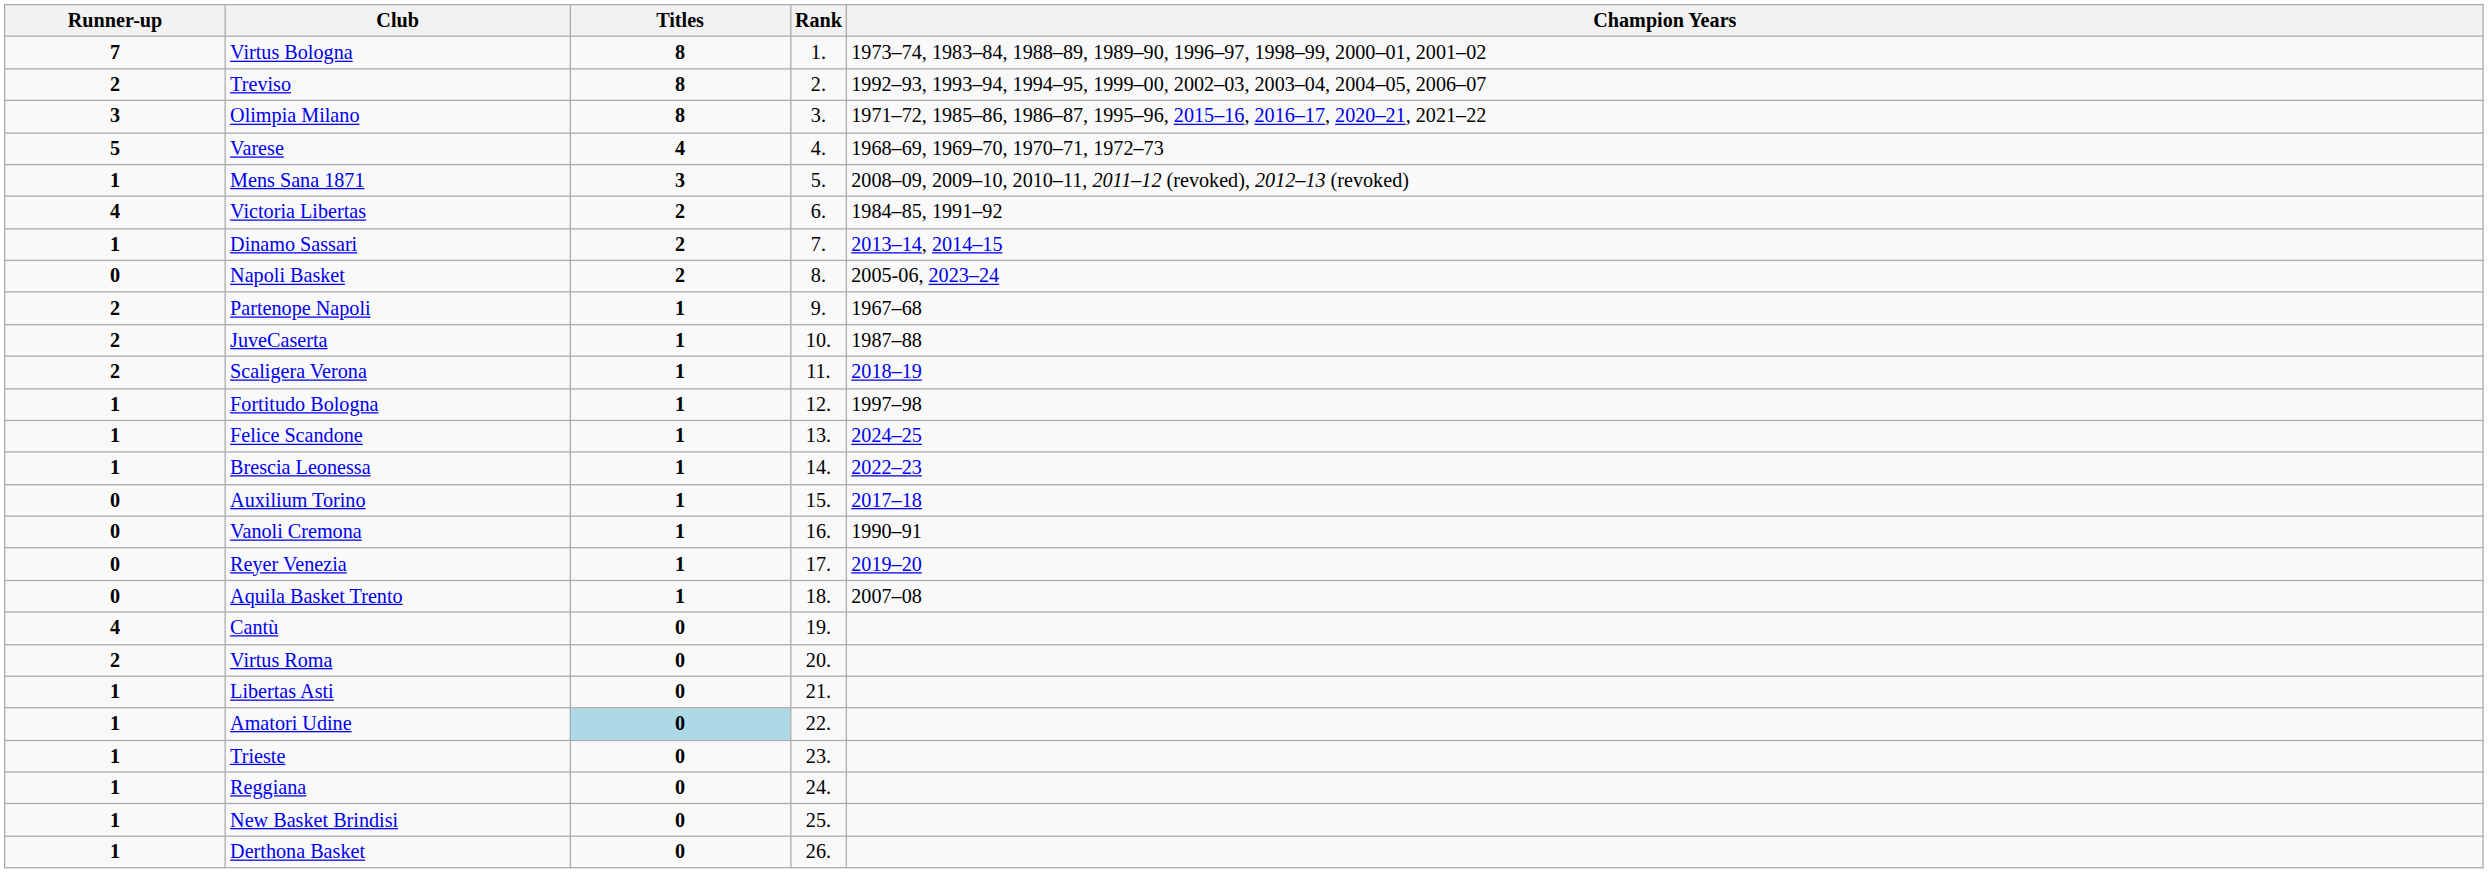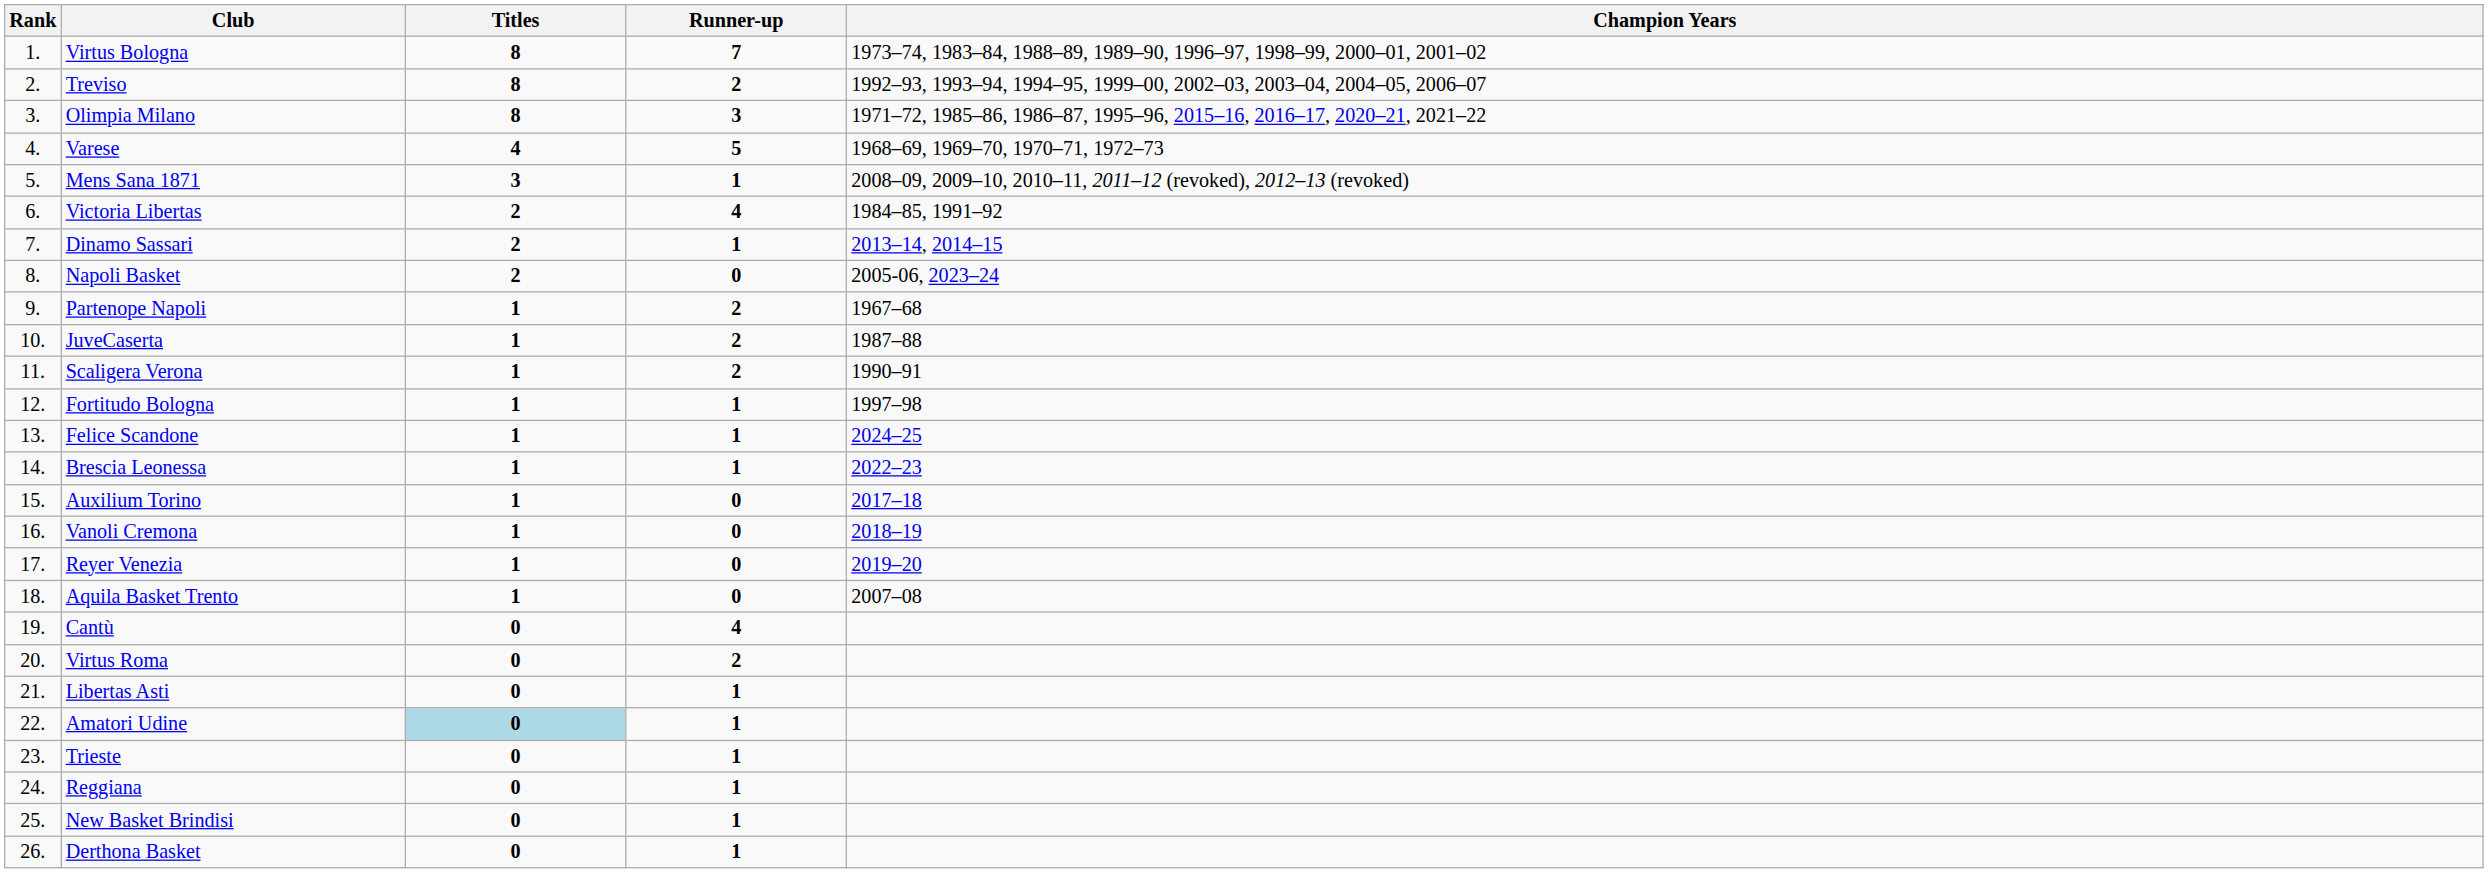 <table class="wikitable sortable">
 <tr>
-<th width=9%>Runner-up</th>
+<th width=1%>Rank</th>
 <th width=14%>Club</th>
 <th width=9%>Titles</th>
-<th width=1%>Rank</th>
+<th width=9%>Runner-up</th>
 <th width=67%>Champion Years</th>
 </tr>
 <tr>
-<td align=center><strong>7</strong></td>
+<td align=center>1.</td>
 <td><a href='#'>Virtus Bologna</a></td>
 <td align=center><strong>8</strong></td>
-<td align=center>1.</td>
+<td align=center><strong>7</strong></td>
 <td>1973–74, 1983–84, 1988–89, 1989–90, 1996–97, 1998–99, 2000–01, 2001–02</td>
 </tr>
 <tr>
-<td align=center><strong>2</strong></td>
+<td align=center>2.</td>
 <td><a href='#'>Treviso</a></td>
 <td align=center><strong>8</strong></td>
-<td align=center>2.</td>
+<td align=center><strong>2</strong></td>
 <td>1992–93, 1993–94, 1994–95, 1999–00, 2002–03, 2003–04, 2004–05, 2006–07</td>
 </tr>
 <tr>
-<td align=center><strong>3</strong></td>
+<td align=center>3.</td>
 <td><a href='#'>Olimpia Milano</a></td>
 <td align=center><strong>8</strong></td>
-<td align=center>3.</td>
+<td align=center><strong>3</strong></td>
 <td>1971–72, 1985–86, 1986–87, 1995–96, <a href='#'>2015–16</a>, <a href='#'>2016–17</a>, <a href='#'>2020–21</a>, 2021–22</td>
 </tr>
 <tr>
-<td align=center><strong>5</strong></td>
+<td align=center>4.</td>
 <td><a href='#'>Varese</a></td>
 <td align=center><strong>4</strong></td>
-<td align=center>4.</td>
+<td align=center><strong>5</strong></td>
 <td>1968–69, 1969–70, 1970–71, 1972–73</td>
 </tr>
 <tr>
-<td align=center><strong>1</strong></td>
+<td align=center>5.</td>
 <td><a href='#'>Mens Sana 1871</a></td>
 <td align=center><strong>3</strong></td>
-<td align=center>5.</td>
+<td align=center><strong>1</strong></td>
 <td>2008–09, 2009–10, 2010–11, <em>2011–12</em> (revoked), <em>2012–13</em> (revoked)</td>
 </tr>
 <tr>
-<td align=center><strong>4</strong></td>
+<td align=center>6.</td>
 <td><a href='#'>Victoria Libertas</a></td>
 <td align=center><strong>2</strong></td>
-<td align=center>6.</td>
+<td align=center><strong>4</strong></td>
 <td>1984–85, 1991–92</td>
 </tr>
 <tr>
-<td align=center><strong>1</strong></td>
+<td align=center>7.</td>
 <td><a href='#'>Dinamo Sassari</a></td>
 <td align=center><strong>2</strong></td>
-<td align=center>7.</td>
+<td align=center><strong>1</strong></td>
 <td><a href='#'>2013–14</a>, <a href='#'>2014–15</a></td>
 </tr>
 <tr>
-<td align=center><strong>0</strong></td>
+<td align=center>8.</td>
 <td><a href='#'>Napoli Basket</a></td>
 <td align=center><strong>2</strong></td>
-<td align=center>8.</td>
+<td align=center><strong>0</strong></td>
 <td>2005-06, <a href='#'>2023–24</a></td>
 </tr>
 <tr>
-<td align=center><strong>2</strong></td>
+<td align=center>9.</td>
 <td><a href='#'>Partenope Napoli</a></td>
 <td align=center><strong>1</strong></td>
-<td align=center>9.</td>
+<td align=center><strong>2</strong></td>
 <td>1967–68</td>
 </tr>
 <tr>
-<td align=center><strong>2</strong></td>
+<td align=center>10.</td>
 <td><a href='#'>JuveCaserta</a></td>
 <td align=center><strong>1</strong></td>
-<td align=center>10.</td>
+<td align=center><strong>2</strong></td>
 <td>1987–88</td>
 </tr>
 <tr>
-<td align=center><strong>2</strong></td>
+<td align=center>11.</td>
 <td><a href='#'>Scaligera Verona</a></td>
 <td align=center><strong>1</strong></td>
-<td align=center>11.</td>
+<td align=center><strong>2</strong></td>
+<td>1990–91</td>
+</tr>
+<tr>
+<td align=center>12.</td>
+<td><a href='#'>Fortitudo Bologna</a></td>
+<td align=center><strong>1</strong></td>
+<td align=center><strong>1</strong></td>
+<td>1997–98</td>
+</tr>
+<tr>
+<td align=center>13.</td>
+<td><a href='#'>Felice Scandone</a></td>
+<td align=center><strong>1</strong></td>
+<td align=center><strong>1</strong></td>
+<td><a href='#'>2024–25</a></td>
+</tr>
+<tr>
+<td align=center>14.</td>
+<td><a href='#'>Brescia Leonessa</a></td>
+<td align=center><strong>1</strong></td>
+<td align=center><strong>1</strong></td>
+<td><a href='#'>2022–23</a></td>
+</tr>
+<tr>
+<td align=center>15.</td>
+<td><a href='#'>Auxilium Torino</a></td>
+<td align=center><strong>1</strong></td>
+<td align=center><strong>0</strong></td>
+<td><a href='#'>2017–18</a></td>
+</tr>
+<tr>
+<td align=center>16.</td>
+<td><a href='#'>Vanoli Cremona</a></td>
+<td align=center><strong>1</strong></td>
+<td align=center><strong>0</strong></td>
 <td><a href='#'>2018–19</a></td>
 </tr>
 <tr>
-<td align=center><strong>1</strong></td>
-<td><a href='#'>Fortitudo Bologna</a></td>
-<td align=center><strong>1</strong></td>
-<td align=center>12.</td>
-<td>1997–98</td>
-</tr>
-<tr>
-<td align=center><strong>1</strong></td>
-<td><a href='#'>Felice Scandone</a></td>
-<td align=center><strong>1</strong></td>
-<td align=center>13.</td>
-<td><a href='#'>2024–25</a></td>
-</tr>
-<tr>
-<td align=center><strong>1</strong></td>
-<td><a href='#'>Brescia Leonessa</a></td>
-<td align=center><strong>1</strong></td>
-<td align=center>14.</td>
-<td><a href='#'>2022–23</a></td>
-</tr>
-<tr>
-<td align=center><strong>0</strong></td>
-<td><a href='#'>Auxilium Torino</a></td>
-<td align=center><strong>1</strong></td>
-<td align=center>15.</td>
-<td><a href='#'>2017–18</a></td>
-</tr>
-<tr>
-<td align=center><strong>0</strong></td>
-<td><a href='#'>Vanoli Cremona</a></td>
-<td align=center><strong>1</strong></td>
-<td align=center>16.</td>
-<td>1990–91</td>
-</tr>
-<tr>
-<td align=center><strong>0</strong></td>
+<td align=center>17.</td>
 <td><a href='#'>Reyer Venezia</a></td>
 <td align=center><strong>1</strong></td>
-<td align=center>17.</td>
+<td align=center><strong>0</strong></td>
 <td><a href='#'>2019–20</a></td>
 </tr>
 <tr>
-<td align=center><strong>0</strong></td>
+<td align=center>18.</td>
 <td><a href='#'>Aquila Basket Trento</a></td>
 <td align=center><strong>1</strong></td>
-<td align=center>18.</td>
+<td align=center><strong>0</strong></td>
 <td>2007–08</td>
 </tr>
 <tr>
-<td align=center><strong>4</strong></td>
+<td align=center>19.</td>
 <td><a href='#'>Cantù</a></td>
 <td align=center><strong>0</strong></td>
-<td align=center>19.</td>
+<td align=center><strong>4</strong></td>
 <td></td>
 </tr>
 <tr>
-<td align=center><strong>2</strong></td>
+<td align=center>20.</td>
 <td><a href='#'>Virtus Roma</a></td>
 <td align=center><strong>0</strong></td>
-<td align=center>20.</td>
+<td align=center><strong>2</strong></td>
 <td></td>
 </tr>
 <tr>
-<td align=center><strong>1</strong></td>
+<td align=center>21.</td>
 <td><a href='#'>Libertas Asti</a></td>
 <td align=center><strong>0</strong></td>
-<td align=center>21.</td>
+<td align=center><strong>1</strong></td>
 <td></td>
 </tr>
 <tr>
-<td align=center><strong>1</strong></td>
+<td align=center>22.</td>
 <td><a href='#'>Amatori Udine</a></td>
 <td align=center style="background: lightblue;"><strong>0</strong></td>
-<td align=center>22.</td>
+<td align=center><strong>1</strong></td>
 <td></td>
 </tr>
 <tr>
-<td align=center><strong>1</strong></td>
+<td align=center>23.</td>
 <td><a href='#'>Trieste</a></td>
 <td align=center><strong>0</strong></td>
-<td align=center>23.</td>
+<td align=center><strong>1</strong></td>
 <td></td>
 </tr>
 <tr>
-<td align=center><strong>1</strong></td>
+<td align=center>24.</td>
 <td><a href='#'>Reggiana</a></td>
 <td align=center><strong>0</strong></td>
-<td align=center>24.</td>
+<td align=center><strong>1</strong></td>
 <td></td>
 </tr>
 <tr>
-<td align=center><strong>1</strong></td>
+<td align=center>25.</td>
 <td><a href='#'>New Basket Brindisi</a></td>
 <td align=center><strong>0</strong></td>
-<td align=center>25.</td>
+<td align=center><strong>1</strong></td>
 <td></td>
 </tr>
 <tr>
-<td align=center><strong>1</strong></td>
+<td align=center>26.</td>
 <td><a href='#'>Derthona Basket</a></td>
 <td align=center><strong>0</strong></td>
-<td align=center>26.</td>
+<td align=center><strong>1</strong></td>
 <td></td>
 </tr>
 </table>
